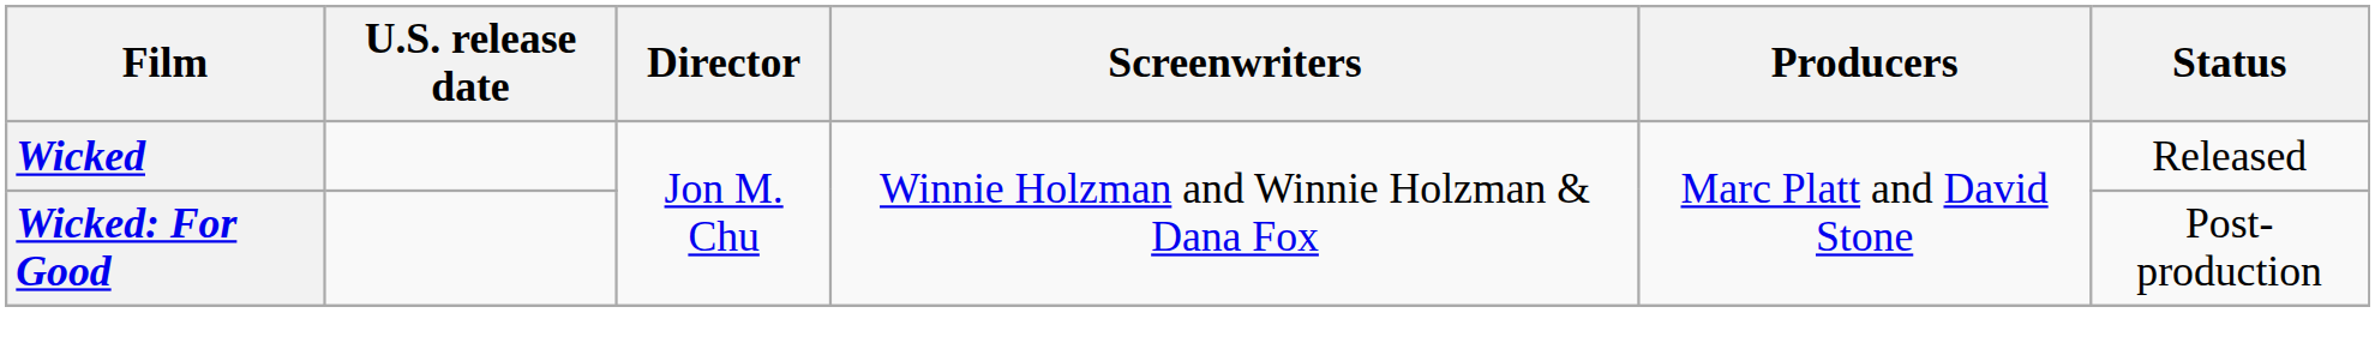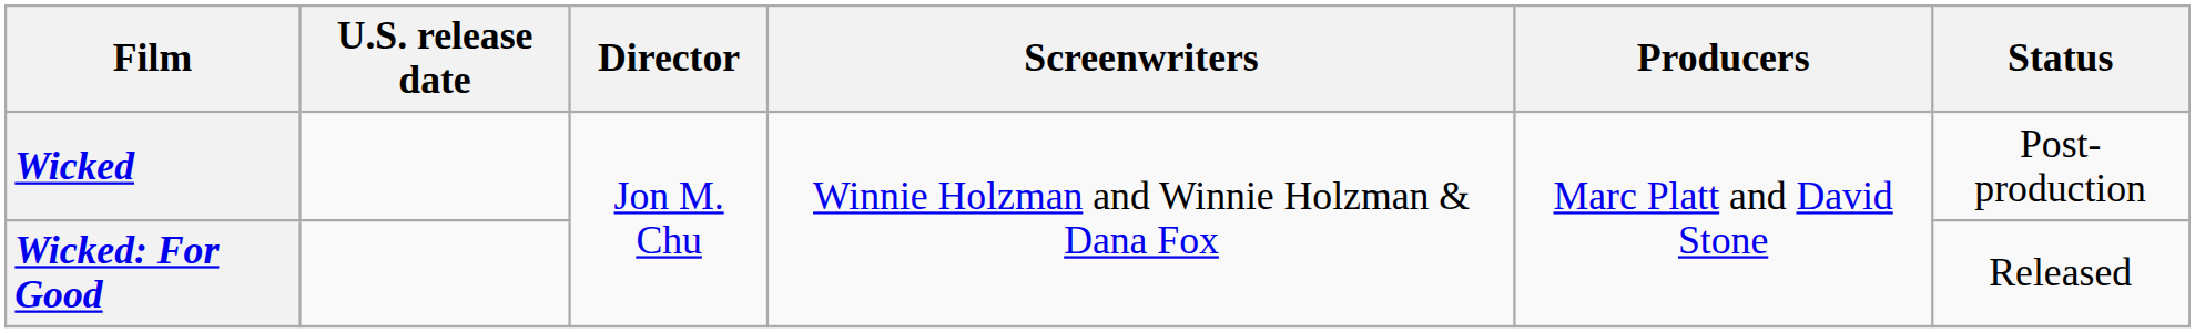 <table class="wikitable plainrowheaders" style="text-align:center" width="100%;">
 <tr>
 <th scope="col">Film</th>
 <th scope="col">U.S. release date</th>
 <th scope="col">Director</th>
 <th scope="col">Screenwriters</th>
 <th scope="col">Producers</th>
 <th scope="col">Status</th>
 </tr>
 <tr>
 <th scope="row" style="text-align:left"><em><a href='#'>Wicked</a></em></th>
 <td></td>
 <td rowspan="2"><a href='#'>Jon M. Chu</a></td>
 <td rowspan="2"><a href='#'>Winnie Holzman</a> and Winnie Holzman & <a href='#'>Dana Fox</a></td>
 <td rowspan="2"><a href='#'>Marc Platt</a> and <a href='#'>David Stone</a></td>
-<td>Released</td>
+<td>Post-production</td>
 </tr>
 <tr>
 <th scope="row" style="text-align:left"><em><a href='#'>Wicked: For Good</a></em></th>
 <td></td>
-<td>Post-production</td>
+<td>Released</td>
 </tr>
 <tr>
 </tr>
 </table>
